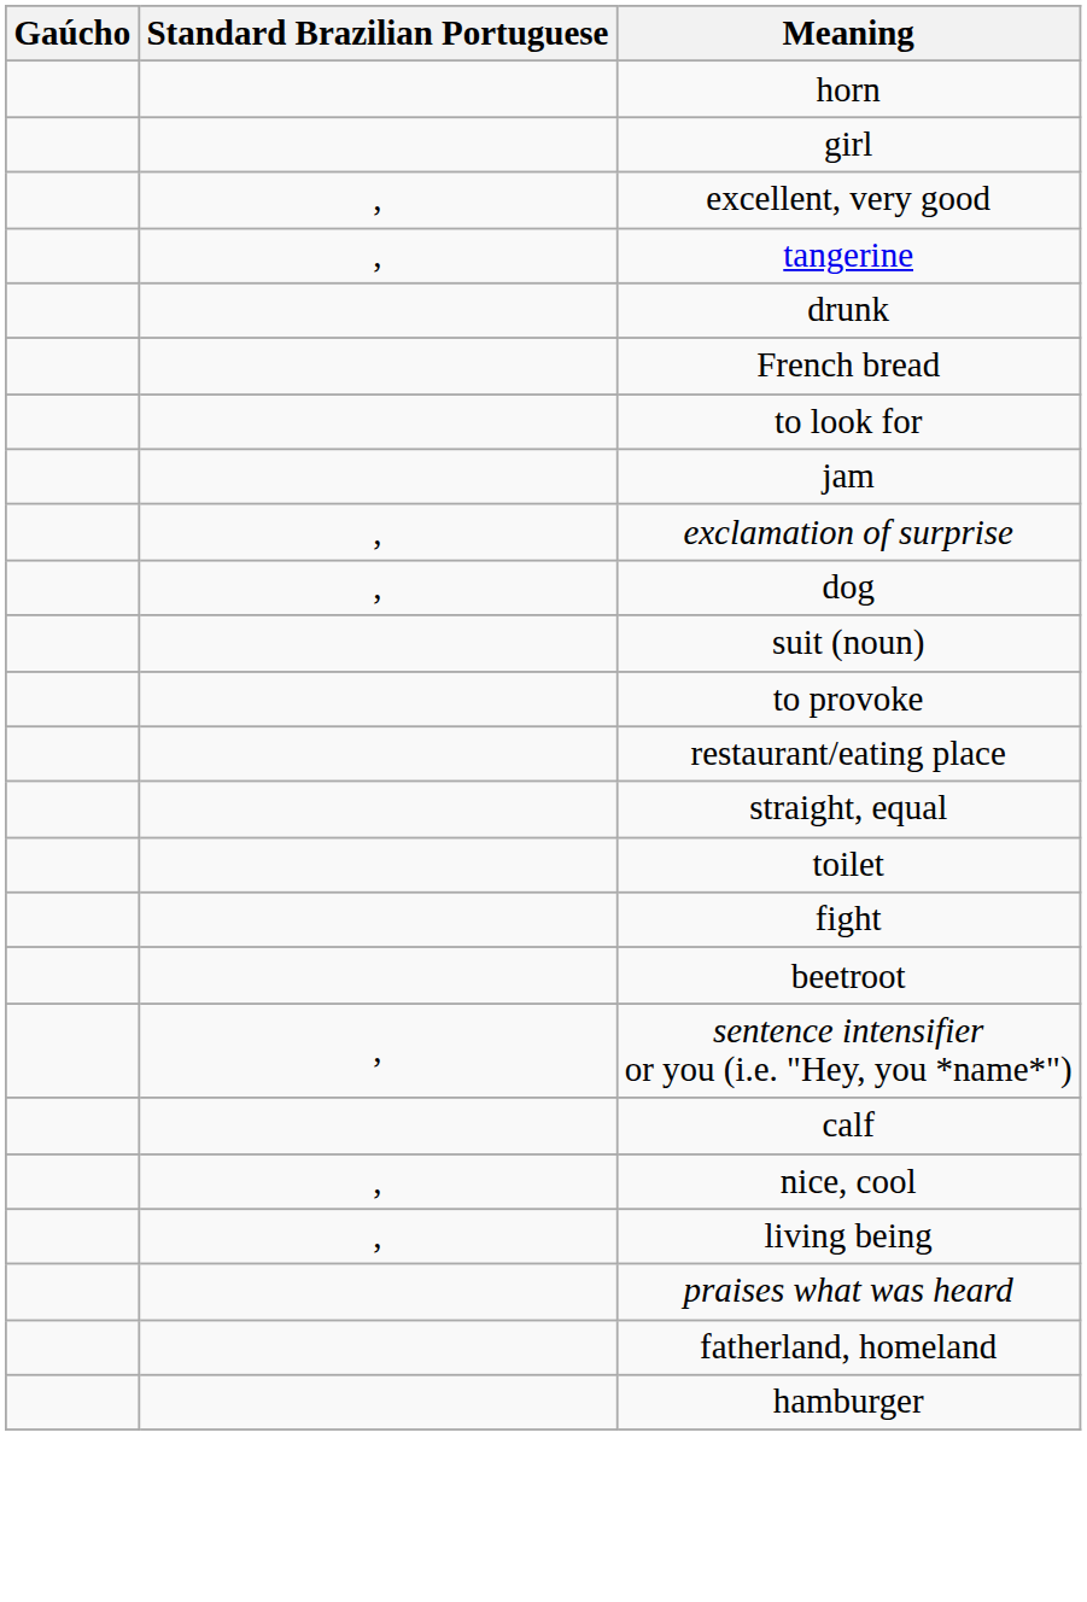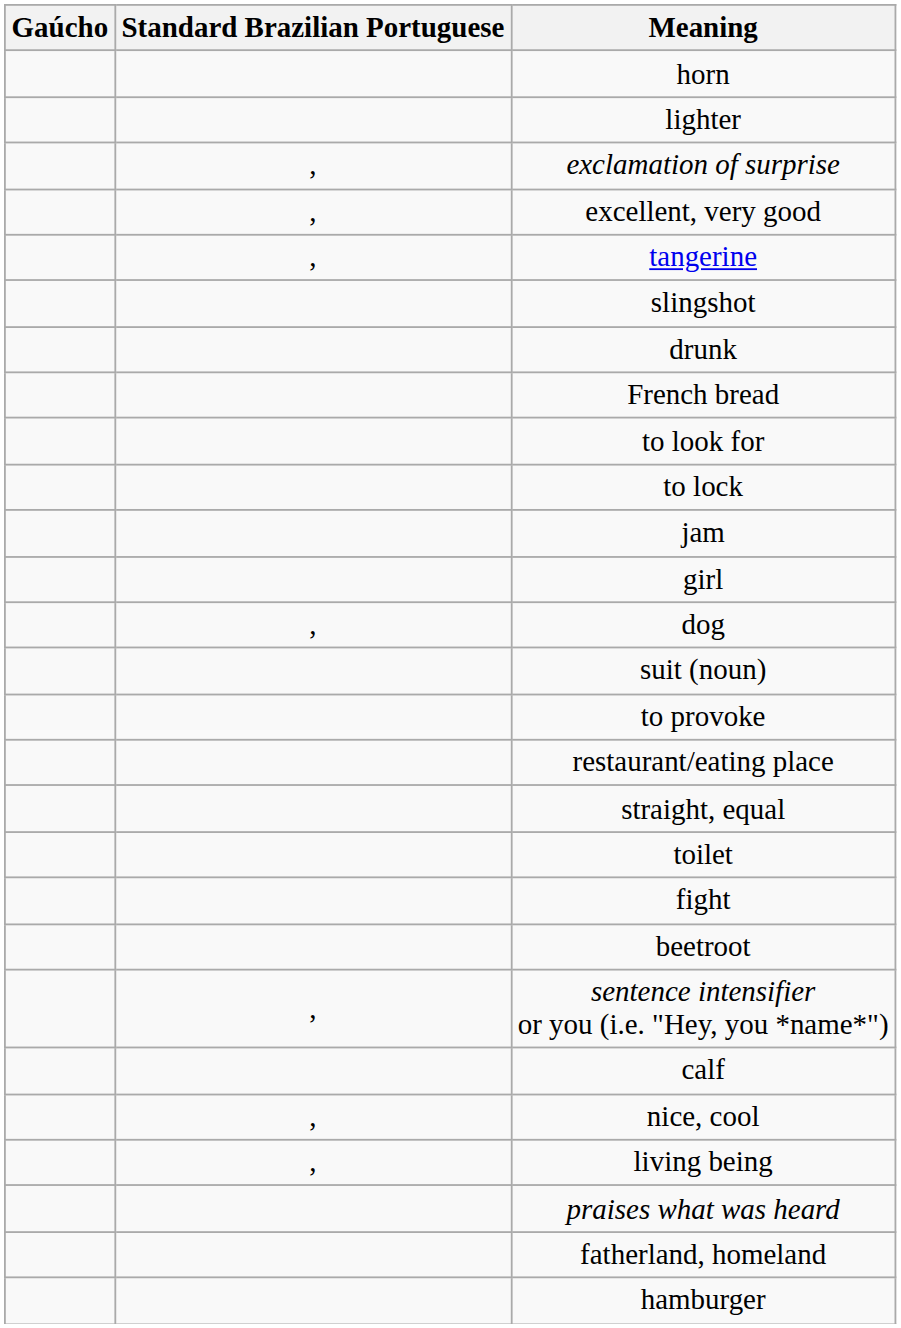 <table class="wikitable">
 <tr>
 <th>Gaúcho</th>
 <th>Standard Brazilian Portuguese</th>
 <th>Meaning</th>
 </tr>
 <tr align="center">
 <td><strong></strong></td>
 <td></td>
 <td>horn</td>
 </tr>
 <tr align="center">
 <td><strong></strong></td>
 <td></td>
-<td>girl</td>
+<td>lighter</td>
+</tr>
+<tr align="center">
+<td><strong></strong></td>
+<td>, </td>
+<td><em>exclamation of surprise</em></td>
 </tr>
 <tr align="center">
 <td><strong></strong></td>
 <td>, </td>
 <td>excellent, very good</td>
 </tr>
 <tr align="center">
 <td><strong></strong></td>
 <td>, </td>
 <td><a href='#'>tangerine</a></td>
+</tr>
+<tr align="center">
+<td><strong></strong></td>
+<td></td>
+<td>slingshot</td>
 </tr>
 <tr align="center">
 <td><strong></strong></td>
 <td></td>
 <td>drunk</td>
 </tr>
 <tr align="center">
 <td><strong></strong></td>
 <td></td>
 <td>French bread</td>
 </tr>
 <tr align="center">
 <td><strong></strong></td>
 <td></td>
 <td>to look for</td>
 </tr>
 <tr align="center">
 <td><strong></strong></td>
 <td></td>
+<td>to lock</td>
+</tr>
+<tr align="center">
+<td><strong></strong></td>
+<td></td>
 <td>jam</td>
 </tr>
 <tr align="center">
 <td><strong></strong></td>
-<td>, </td>
-<td><em>exclamation of surprise</em></td>
+<td></td>
+<td>girl</td>
 </tr>
 <tr align="center">
 <td><strong></strong></td>
 <td>, </td>
 <td>dog</td>
 </tr>
 <tr align="center">
 <td><strong></strong></td>
 <td></td>
 <td>suit (noun)</td>
 </tr>
 <tr align="center">
 <td><strong></strong></td>
 <td></td>
 <td>to provoke</td>
 </tr>
 <tr align="center">
 <td><strong></strong></td>
 <td></td>
 <td>restaurant/eating place</td>
 </tr>
 <tr align="center">
 <td><strong></strong></td>
 <td></td>
 <td>straight, equal</td>
 </tr>
 <tr align="center">
 <td><strong></strong></td>
 <td></td>
 <td>toilet</td>
 </tr>
 <tr align="center">
 <td><strong></strong></td>
 <td></td>
 <td>fight</td>
 </tr>
 <tr align="center">
 <td><strong></strong></td>
 <td></td>
 <td>beetroot</td>
 </tr>
 <tr align="center">
 <td><strong></strong></td>
 <td>, </td>
 <td><em>sentence intensifier</em><br>or you (i.e. "Hey, you *name*")</td>
 </tr>
 <tr align="center">
 <td><strong></strong></td>
 <td></td>
 <td>calf</td>
 </tr>
 <tr align="center">
 <td><strong></strong></td>
 <td>, </td>
 <td>nice, cool</td>
 </tr>
 <tr align="center">
 <td><strong></strong></td>
 <td>, </td>
 <td>living being</td>
 </tr>
 <tr align="center">
 <td><strong></strong></td>
 <td></td>
 <td><em>praises what was heard</em></td>
 </tr>
 <tr align="center">
 <td><strong></strong></td>
 <td></td>
 <td>fatherland, homeland</td>
 </tr>
 <tr align="center">
 <td><strong></strong></td>
 <td></td>
 <td>hamburger</td>
 </tr>
 </table>
